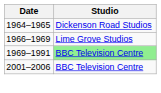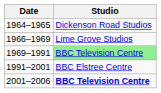 <table class="wikitable floatright" style="width:250px; font-size:90%">
 <tr>
 <th>Date</th>
 <th>Studio</th>
 </tr>
 <tr>
 <td style="white-space:nowrap;">1964–1965</td>
 <td><a href='#'>Dickenson Road Studios</a></td>
 </tr>
 <tr>
 <td style="white-space:nowrap;">1966–1969</td>
 <td><a href='#'>Lime Grove Studios</a></td>
 </tr>
 <tr>
 <td style="white-space:nowrap;">1969–1991</td>
 <td style="background: lightgreen;"><a href='#'>BBC Television Centre</a></td>
 </tr>
 <tr>
+<td style="white-space:nowrap;">1991–2001</td>
+<td><a href='#'>BBC Elstree Centre</a></td>
+</tr>
+<tr>
 <td style="white-space:nowrap;">2001–2006</td>
-<td><a href='#'>BBC Television Centre</a></td>
+<td><strong><a href='#'>BBC Television Centre</a></strong></td>
 </tr>
 </table>
